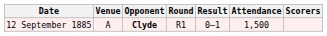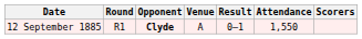 <table class="wikitable sortable" style="font-size:100%; text-align:center">
 <tr>
 <th>Date</th>
+<th>Round</th>
+<th>Opponent</th>
 <th>Venue</th>
-<th>Opponent</th>
-<th>Round</th>
 <th>Result</th>
 <th>Attendance</th>
 <th>Scorers</th>
 </tr>
 <tr bgcolor = "#FFEEEE">
 <td>12 September 1885</td>
+<td>R1</td>
+<td><strong>Clyde</strong></td>
 <td>A</td>
-<td><strong>Clyde</strong></td>
-<td>R1</td>
 <td>0–1</td>
-<td>1,500</td>
+<td>1,550</td>
 <td></td>
 </tr>
 </table>
